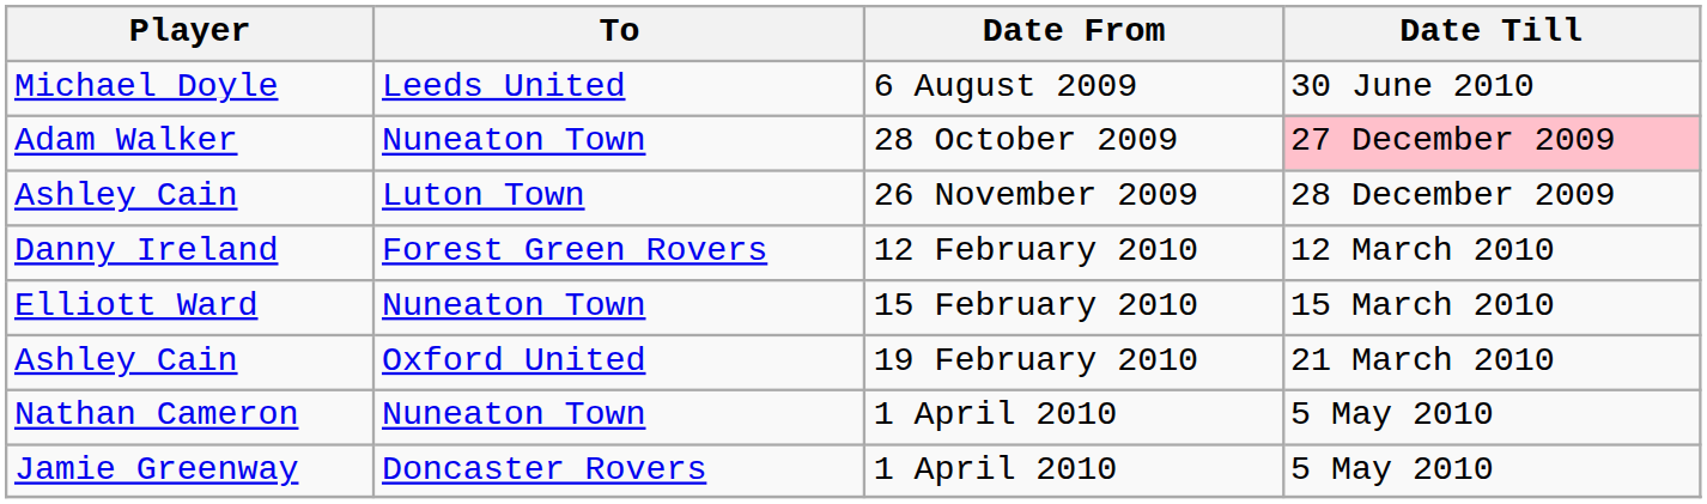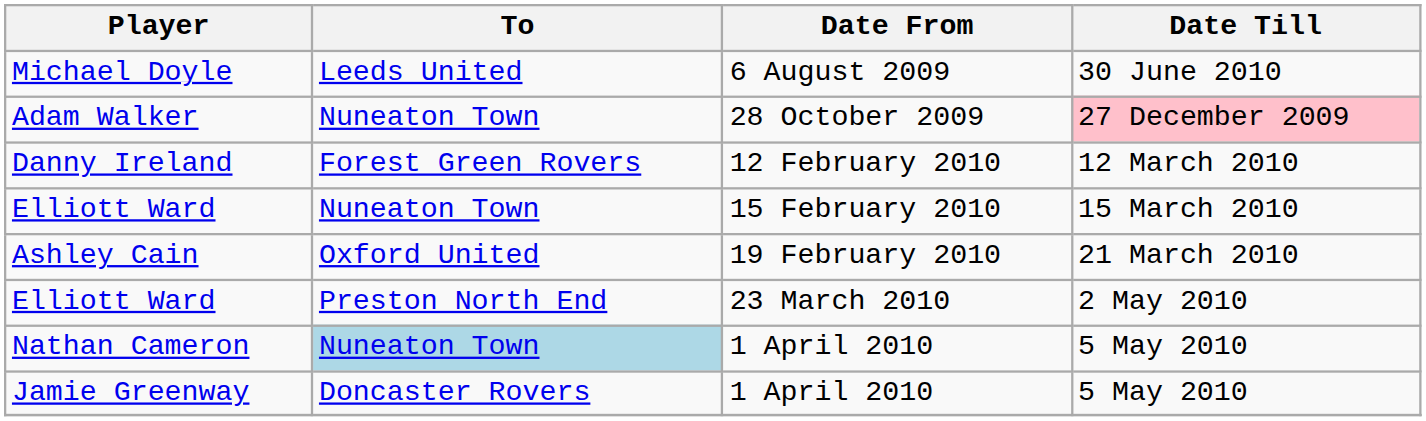 <table class="wikitable sortable" style="text-align:center; font-size:95%;width:70%; text-align:left">
 <tr>
 <th><strong>Player</strong></th>
 <th><strong>To</strong></th>
 <th><strong>Date From</strong></th>
 <th><strong>Date Till</strong></th>
 </tr>
 <tr --->
 <td> <a href='#'>Michael Doyle</a></td>
 <td><a href='#'>Leeds United</a></td>
 <td>6 August 2009</td>
 <td>30 June 2010</td>
 </tr>
 <tr --->
 <td> <a href='#'>Adam Walker</a></td>
 <td><a href='#'>Nuneaton Town</a></td>
 <td>28 October 2009</td>
 <td style="background: pink;">27 December 2009</td>
 </tr>
 <tr --->
-<td> <a href='#'>Ashley Cain</a></td>
-<td><a href='#'>Luton Town</a></td>
-<td>26 November 2009</td>
-<td>28 December 2009</td>
-</tr>
-<tr --->
 <td> <a href='#'>Danny Ireland</a></td>
 <td><a href='#'>Forest Green Rovers</a></td>
 <td>12 February 2010</td>
 <td>12 March 2010</td>
 </tr>
 <tr --->
 <td> <a href='#'>Elliott Ward</a></td>
 <td><a href='#'>Nuneaton Town</a></td>
 <td>15 February 2010</td>
 <td>15 March 2010</td>
 </tr>
 <tr --->
 <td> <a href='#'>Ashley Cain</a></td>
 <td><a href='#'>Oxford United</a></td>
 <td>19 February 2010</td>
 <td>21 March 2010</td>
 </tr>
 <tr --->
+<td> <a href='#'>Elliott Ward</a></td>
+<td><a href='#'>Preston North End</a></td>
+<td>23 March 2010</td>
+<td>2 May 2010</td>
+</tr>
+<tr --->
 <td> <a href='#'>Nathan Cameron</a></td>
-<td><a href='#'>Nuneaton Town</a></td>
+<td style="background: lightblue;"><a href='#'>Nuneaton Town</a></td>
 <td>1 April 2010</td>
 <td>5 May 2010</td>
 </tr>
 <tr --->
 <td> <a href='#'>Jamie Greenway</a></td>
 <td><a href='#'>Doncaster Rovers</a></td>
 <td>1 April 2010</td>
 <td>5 May 2010</td>
 </tr>
 <tr --->
 </tr>
 </table>
